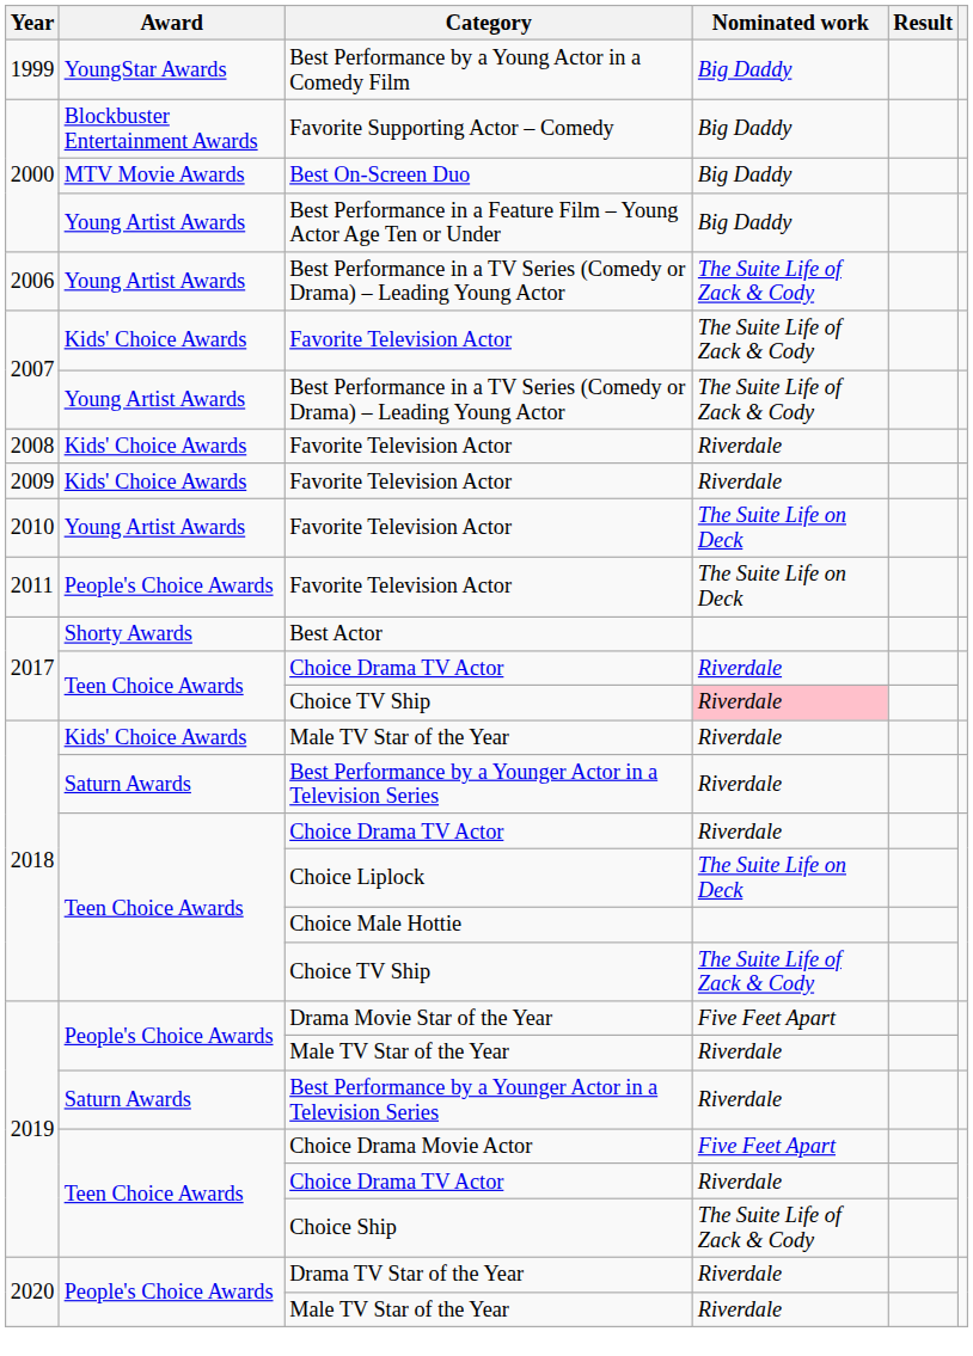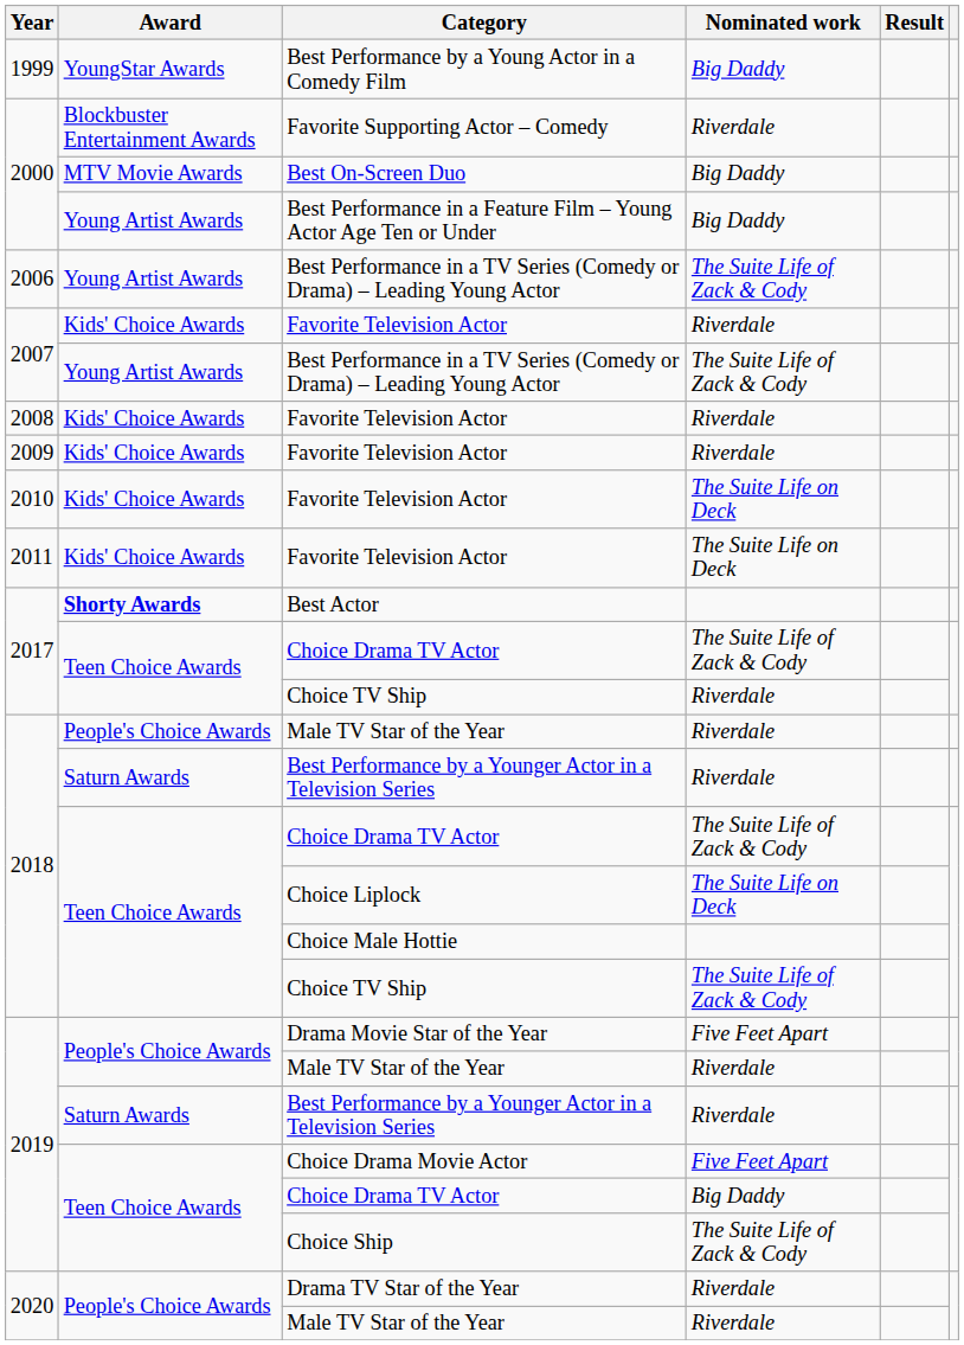 <table class="wikitable sortable plainrowheaders" style="width:80%">
 <tr>
 <th>Year</th>
 <th>Award</th>
 <th>Category</th>
 <th>Nominated work</th>
 <th>Result</th>
 <th class="unsortable"></th>
 </tr>
 <tr>
 <td>1999</td>
 <td><a href='#'>YoungStar Awards</a></td>
 <td>Best Performance by a Young Actor in a Comedy Film</td>
 <td><em><a href='#'>Big Daddy</a></em></td>
 <td></td>
 <td style="text-align:center;"></td>
 </tr>
 <tr>
 <td rowspan="3">2000</td>
 <td><a href='#'>Blockbuster Entertainment Awards</a></td>
 <td>Favorite Supporting Actor – Comedy </td>
-<td><em>Big Daddy</em></td>
+<td><em>Riverdale</em></td>
 <td></td>
 <td style="text-align:center;"></td>
 </tr>
 <tr>
 <td><a href='#'>MTV Movie Awards</a></td>
 <td><a href='#'>Best On-Screen Duo</a> </td>
 <td><em>Big Daddy</em></td>
 <td></td>
 <td style="text-align:center;"></td>
 </tr>
 <tr>
 <td><a href='#'>Young Artist Awards</a></td>
 <td>Best Performance in a Feature Film – Young Actor Age Ten or Under</td>
 <td><em>Big Daddy</em></td>
 <td></td>
 <td style="text-align:center;"></td>
 </tr>
 <tr>
 <td>2006</td>
 <td><a href='#'>Young Artist Awards</a></td>
 <td>Best Performance in a TV Series (Comedy or Drama) – Leading Young Actor</td>
 <td data-sort-value="Suite Life of Zack & Cody, The"><em><a href='#'>The Suite Life of Zack & Cody</a></em></td>
 <td></td>
 <td style="text-align:center;"></td>
 </tr>
 <tr>
 <td rowspan="2">2007</td>
 <td><a href='#'>Kids' Choice Awards</a></td>
 <td><a href='#'>Favorite Television Actor</a></td>
-<td data-sort-value="Suite Life of Zack & Cody, The"><em>The Suite Life of Zack & Cody</em></td>
+<td><em>Riverdale</em></td>
 <td></td>
 <td style="text-align:center;"></td>
 </tr>
 <tr>
 <td><a href='#'>Young Artist Awards</a></td>
 <td>Best Performance in a TV Series (Comedy or Drama) – Leading Young Actor</td>
 <td data-sort-value="Suite Life of Zack & Cody, The"><em>The Suite Life of Zack & Cody</em></td>
 <td></td>
 <td style="text-align:center;"></td>
 </tr>
 <tr>
 <td>2008</td>
 <td><a href='#'>Kids' Choice Awards</a></td>
 <td>Favorite Television Actor</td>
 <td><em>Riverdale</em></td>
 <td></td>
 <td style="text-align:center;"></td>
 </tr>
 <tr>
 <td>2009</td>
 <td><a href='#'>Kids' Choice Awards</a></td>
 <td>Favorite Television Actor</td>
 <td><em>Riverdale</em></td>
 <td></td>
 <td style="text-align:center;"></td>
 </tr>
 <tr>
 <td>2010</td>
-<td><a href='#'>Young Artist Awards</a></td>
+<td><a href='#'>Kids' Choice Awards</a></td>
 <td>Favorite Television Actor</td>
 <td data-sort-value="Suite Life on Deck, The"><em><a href='#'>The Suite Life on Deck</a></em></td>
 <td></td>
 <td style="text-align:center;"></td>
 </tr>
 <tr>
 <td>2011</td>
-<td><a href='#'>People's Choice Awards</a></td>
+<td><a href='#'>Kids' Choice Awards</a></td>
 <td>Favorite Television Actor</td>
 <td data-sort-value="Suite Life on Deck, The"><em>The Suite Life on Deck</em></td>
 <td></td>
 <td style="text-align:center;"></td>
 </tr>
 <tr>
 <td rowspan="3">2017</td>
-<td><a href='#'>Shorty Awards</a></td>
+<td><strong><a href='#'>Shorty Awards</a></strong></td>
 <td>Best Actor</td>
 <td></td>
 <td></td>
 <td style="text-align:center;"></td>
 </tr>
 <tr>
 <td rowspan="2"><a href='#'>Teen Choice Awards</a></td>
 <td><a href='#'>Choice Drama TV Actor</a></td>
-<td><em><a href='#'>Riverdale</a></em></td>
+<td data-sort-value="Suite Life of Zack & Cody, The"><em>The Suite Life of Zack & Cody</em></td>
 <td></td>
 <td style="text-align:center;" rowspan="2"></td>
 </tr>
 <tr>
 <td>Choice TV Ship </td>
-<td style="background: pink;"><em>Riverdale</em></td>
+<td><em>Riverdale</em></td>
 <td></td>
 </tr>
 <tr>
 <td rowspan="6">2018</td>
-<td><a href='#'>Kids' Choice Awards</a></td>
+<td><a href='#'>People's Choice Awards</a></td>
 <td>Male TV Star of the Year</td>
 <td Riverdale><em>Riverdale</em></td>
 <td></td>
 <td style="text-align:center;"></td>
 </tr>
 <tr>
 <td><a href='#'>Saturn Awards</a></td>
 <td><a href='#'>Best Performance by a Younger Actor in a Television Series</a></td>
 <td><em>Riverdale</em></td>
 <td></td>
 <td style="text-align:center;"></td>
 </tr>
 <tr>
 <td rowspan="4"><a href='#'>Teen Choice Awards</a></td>
 <td><a href='#'>Choice Drama TV Actor</a></td>
-<td><em>Riverdale</em></td>
+<td data-sort-value="Suite Life of Zack & Cody, The"><em>The Suite Life of Zack & Cody</em></td>
 <td></td>
 <td style="text-align:center;" rowspan="4"></td>
 </tr>
 <tr>
 <td>Choice Liplock </td>
 <td data-sort-value="Suite Life on Deck, The"><em><a href='#'>The Suite Life on Deck</a></em></td>
 <td></td>
 </tr>
 <tr>
 <td>Choice Male Hottie</td>
 <td></td>
 <td></td>
 </tr>
 <tr>
 <td>Choice TV Ship </td>
 <td data-sort-value="Suite Life of Zack & Cody, The"><em><a href='#'>The Suite Life of Zack & Cody</a></em></td>
 <td></td>
 </tr>
 <tr>
 <td rowspan="6">2019</td>
 <td rowspan="2"><a href='#'>People's Choice Awards</a></td>
 <td>Drama Movie Star of the Year</td>
 <td><em>Five Feet Apart</em></td>
 <td></td>
 <td rowspan="2" style="text-align:center;"></td>
 </tr>
 <tr>
 <td>Male TV Star of the Year</td>
 <td><em>Riverdale</em></td>
 <td></td>
 </tr>
 <tr>
 <td><a href='#'>Saturn Awards</a></td>
 <td><a href='#'>Best Performance by a Younger Actor in a Television Series</a></td>
 <td><em>Riverdale</em></td>
 <td></td>
 <td style="text-align: center;"></td>
 </tr>
 <tr>
 <td rowspan=3><a href='#'>Teen Choice Awards</a></td>
 <td>Choice Drama Movie Actor</td>
 <td><em><a href='#'>Five Feet Apart</a></em></td>
 <td></td>
 <td style="text-align:center;" rowspan=3></td>
 </tr>
 <tr>
 <td><a href='#'>Choice Drama TV Actor</a></td>
-<td><em>Riverdale</em></td>
+<td><em>Big Daddy</em></td>
 <td></td>
 </tr>
 <tr>
 <td>Choice Ship </td>
 <td data-sort-value="Suite Life of Zack & Cody, The"><em>The Suite Life of Zack & Cody</em></td>
 <td></td>
 </tr>
 <tr>
 <td rowspan="2">2020</td>
 <td rowspan="2"><a href='#'>People's Choice Awards</a></td>
 <td>Drama TV Star of the Year</td>
 <td><em>Riverdale</em></td>
 <td></td>
 <td rowspan="2" style="text-align: center;"></td>
 </tr>
 <tr>
 <td>Male TV Star of the Year</td>
 <td><em>Riverdale</em></td>
 <td></td>
 </tr>
 </table>
